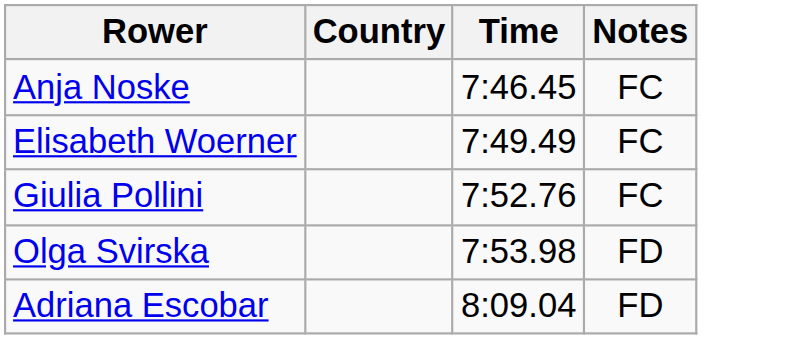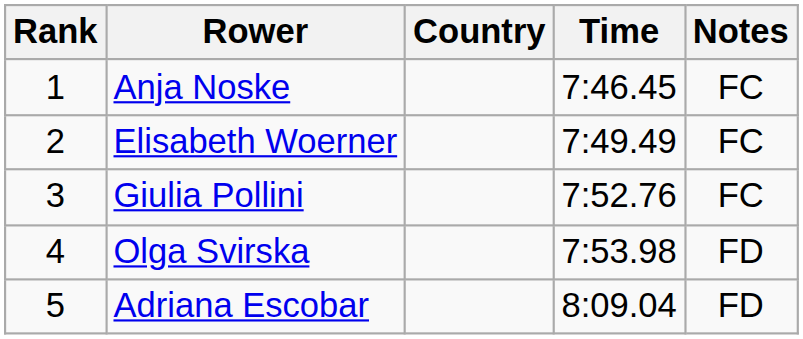 <table class="wikitable" style="text-align:center">
 <tr>
+<th>Rank</th>
 <th>Rower</th>
 <th>Country</th>
 <th>Time</th>
 <th>Notes</th>
 </tr>
 <tr>
+<td>1</td>
 <td align="left"><a href='#'>Anja Noske</a></td>
 <td align="left"></td>
 <td>7:46.45</td>
 <td>FC</td>
 </tr>
 <tr>
+<td>2</td>
 <td align="left"><a href='#'>Elisabeth Woerner</a></td>
 <td align="left"></td>
 <td>7:49.49</td>
 <td>FC</td>
 </tr>
 <tr>
+<td>3</td>
 <td align="left"><a href='#'>Giulia Pollini</a></td>
 <td align="left"></td>
 <td>7:52.76</td>
 <td>FC</td>
 </tr>
 <tr>
+<td>4</td>
 <td align="left"><a href='#'>Olga Svirska</a></td>
 <td align="left"></td>
 <td>7:53.98</td>
 <td>FD</td>
 </tr>
 <tr>
+<td>5</td>
 <td align="left"><a href='#'>Adriana Escobar</a></td>
 <td align="left"></td>
 <td>8:09.04</td>
 <td>FD</td>
 </tr>
 </table>
